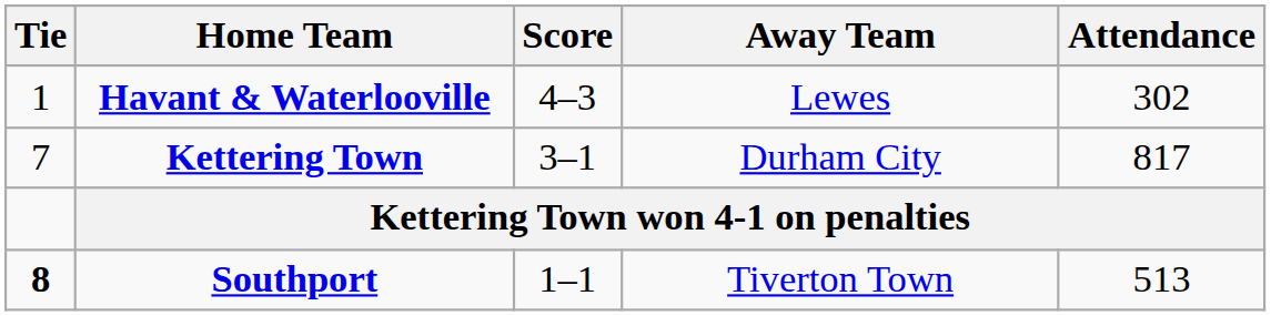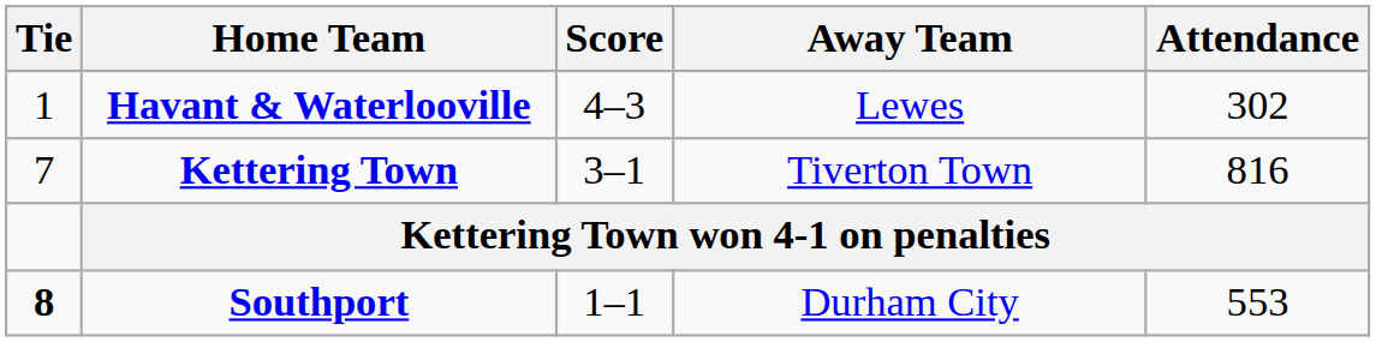 <table class="wikitable" style="text-align:center;">
 <tr>
 <th width=20>Tie</th>
 <th width=175>Home Team</th>
 <th width=20>Score</th>
 <th width=175>Away Team</th>
 <th width=20>Attendance</th>
 </tr>
 <tr>
 <td>1</td>
 <td><strong><a href='#'>Havant & Waterlooville</a></strong></td>
 <td>4–3</td>
 <td><a href='#'>Lewes</a></td>
 <td>302</td>
 </tr>
 <tr>
 <td>7</td>
 <td><strong><a href='#'>Kettering Town</a></strong></td>
 <td>3–1</td>
-<td><a href='#'>Durham City</a></td>
-<td>817</td>
+<td><a href='#'>Tiverton Town</a></td>
+<td>816</td>
 </tr>
 <tr>
 <td></td>
 <th colspan=5>Kettering Town won 4-1 on penalties</th>
 </tr>
 <tr>
 <td><strong>8</strong></td>
 <td><strong><a href='#'>Southport</a></strong></td>
 <td>1–1</td>
-<td><a href='#'>Tiverton Town</a></td>
-<td>513</td>
+<td><a href='#'>Durham City</a></td>
+<td>553</td>
 </tr>
 </table>
